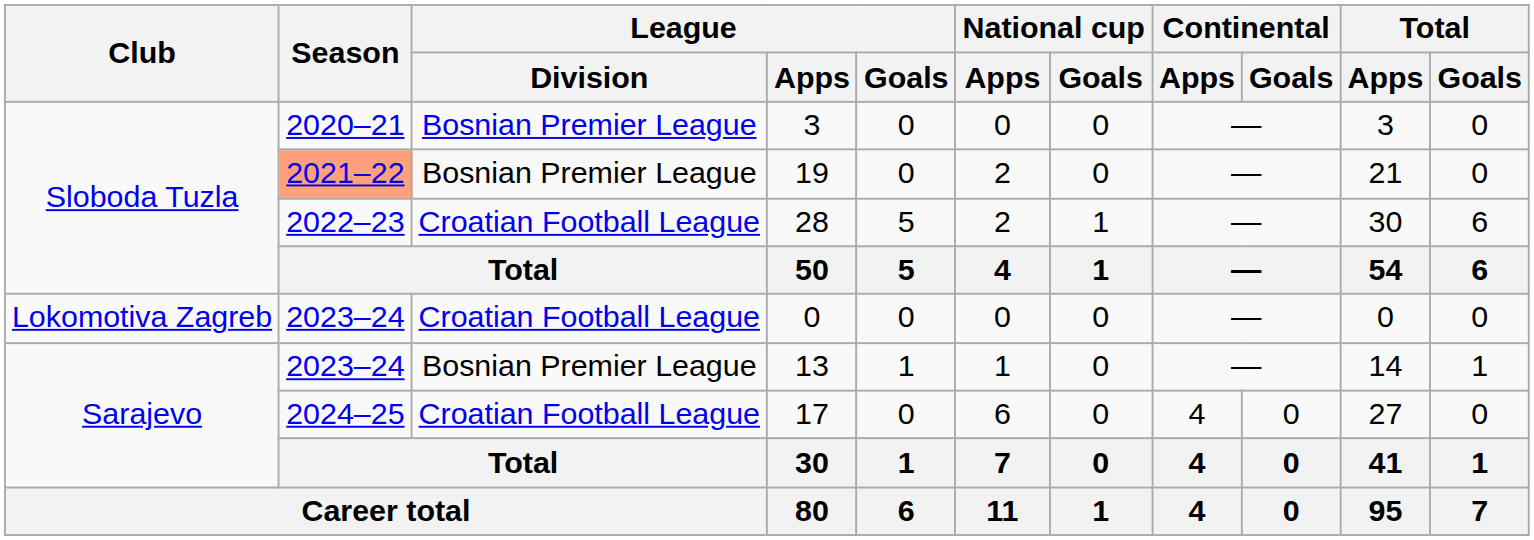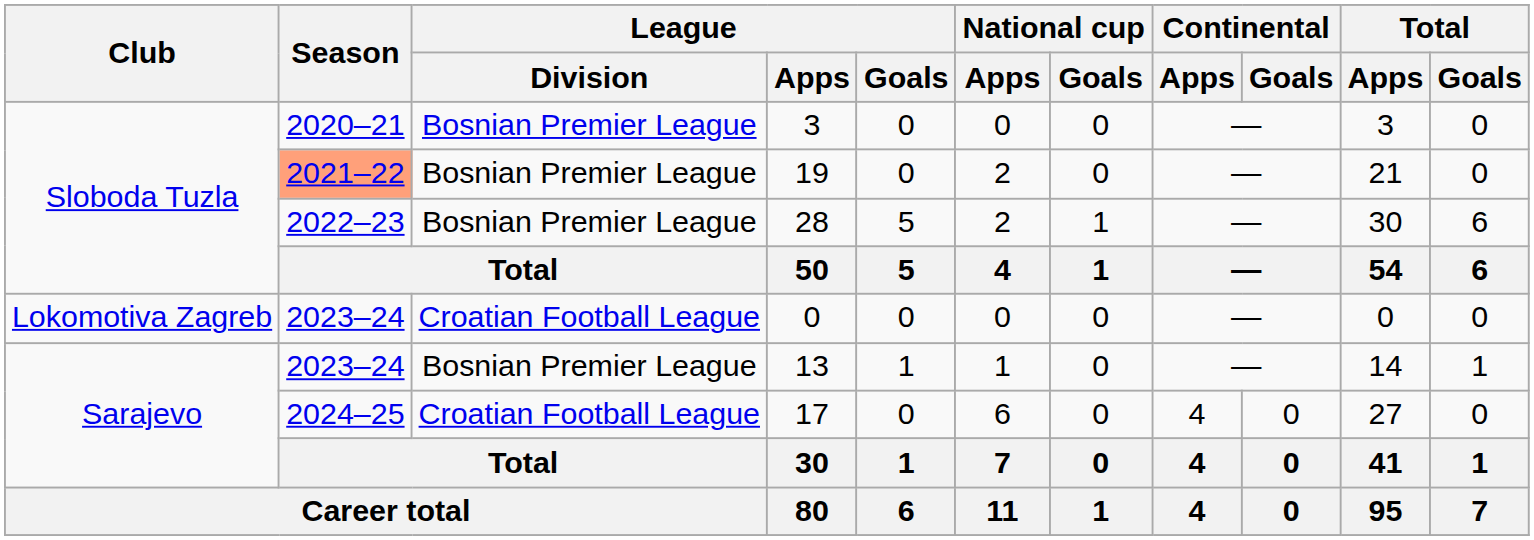 <table class="wikitable" style="text-align:center">
 <tr>
 <th rowspan=2>Club</th>
 <th rowspan=2>Season</th>
 <th colspan=3>League</th>
 <th colspan=2>National cup</th>
 <th colspan=2>Continental</th>
 <th colspan=2>Total</th>
 </tr>
 <tr>
 <th>Division</th>
 <th>Apps</th>
 <th>Goals</th>
 <th>Apps</th>
 <th>Goals</th>
 <th>Apps</th>
 <th>Goals</th>
 <th>Apps</th>
 <th>Goals</th>
 </tr>
 <tr>
 <td rowspan=4><a href='#'>Sloboda Tuzla</a></td>
 <td><a href='#'>2020–21</a></td>
 <td><a href='#'>Bosnian Premier League</a></td>
 <td>3</td>
 <td>0</td>
 <td>0</td>
 <td>0</td>
 <td colspan=2>—</td>
 <td>3</td>
 <td>0</td>
 </tr>
 <tr>
 <td style="background: lightsalmon;"><a href='#'>2021–22</a></td>
 <td>Bosnian Premier League</td>
 <td>19</td>
 <td>0</td>
 <td>2</td>
 <td>0</td>
 <td colspan=2>—</td>
 <td>21</td>
 <td>0</td>
 </tr>
 <tr>
 <td><a href='#'>2022–23</a></td>
-<td><a href='#'>Croatian Football League</a></td>
+<td>Bosnian Premier League</td>
 <td>28</td>
 <td>5</td>
 <td>2</td>
 <td>1</td>
 <td colspan=2>—</td>
 <td>30</td>
 <td>6</td>
 </tr>
 <tr>
 <th colspan=2>Total</th>
 <th>50</th>
 <th>5</th>
 <th>4</th>
 <th>1</th>
 <th colspan=2>—</th>
 <th>54</th>
 <th>6</th>
 </tr>
 <tr>
 <td><a href='#'>Lokomotiva Zagreb</a></td>
 <td><a href='#'>2023–24</a></td>
 <td><a href='#'>Croatian Football League</a></td>
 <td>0</td>
 <td>0</td>
 <td>0</td>
 <td>0</td>
 <td colspan=2>—</td>
 <td>0</td>
 <td>0</td>
 </tr>
 <tr>
 <td rowspan=3><a href='#'>Sarajevo</a></td>
 <td><a href='#'>2023–24</a></td>
 <td>Bosnian Premier League</td>
 <td>13</td>
 <td>1</td>
 <td>1</td>
 <td>0</td>
 <td colspan=2>—</td>
 <td>14</td>
 <td>1</td>
 </tr>
 <tr>
 <td><a href='#'>2024–25</a></td>
 <td><a href='#'>Croatian Football League</a></td>
 <td>17</td>
 <td>0</td>
 <td>6</td>
 <td>0</td>
 <td>4</td>
 <td>0</td>
 <td>27</td>
 <td>0</td>
 </tr>
 <tr>
 <th colspan=2>Total</th>
 <th>30</th>
 <th>1</th>
 <th>7</th>
 <th>0</th>
 <th>4</th>
 <th>0</th>
 <th>41</th>
 <th>1</th>
 </tr>
 <tr>
 <th colspan=3>Career total</th>
 <th>80</th>
 <th>6</th>
 <th>11</th>
 <th>1</th>
 <th>4</th>
 <th>0</th>
 <th>95</th>
 <th>7</th>
 </tr>
 </table>
